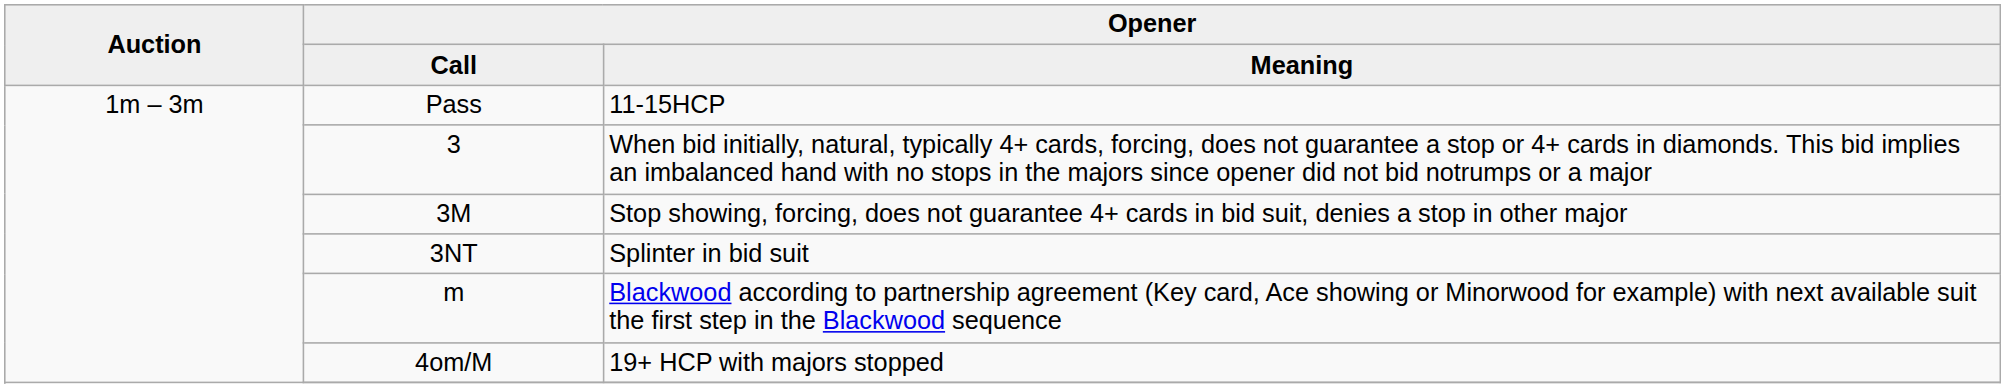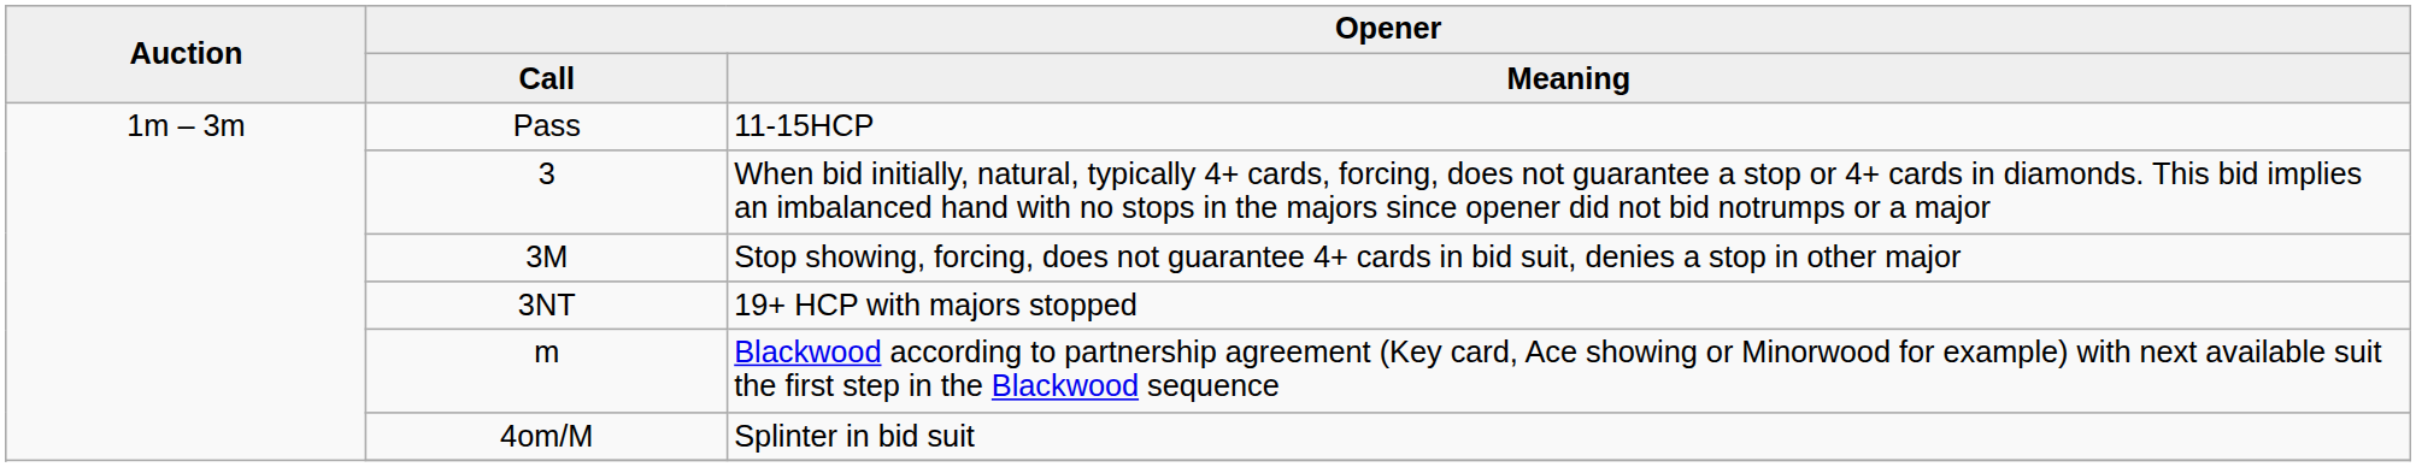 <table class="wikitable" width=100%>
 <tr>
 <td rowspan=2 style="background: #EFEFEF" align=center width=15%><strong>Auction</strong></td>
 <td colspan="2" style="text-align: center; background: #EFEFEF" width=85%><strong>Opener</strong></td>
 </tr>
 <tr>
 <td style="text-align: center; background: #EFEFEF" width=15%><strong>Call</strong></td>
 <td style="text-align: center; background: #EFEFEF" width=85%><strong>Meaning</strong></td>
 </tr>
 <tr align="left" valign="top">
 <td rowspan="7" align=center>1m – 3m</td>
 <td align=center>Pass</td>
 <td>11-15HCP</td>
 </tr>
 <tr>
 <td valign=top align=center>3</td>
 <td>When  bid initially, natural, typically 4+ cards, forcing, does not guarantee a stop or 4+ cards in diamonds.  This bid implies an imbalanced hand with no stops in the majors since opener did not bid notrumps or a major</td>
 </tr>
 <tr>
 <td valign=top align=center>3M</td>
 <td>Stop showing, forcing, does not guarantee 4+ cards in bid suit, denies a stop in other major</td>
 </tr>
 <tr>
 <td valign=top align=center>3NT</td>
-<td>Splinter in bid suit</td>
+<td>19+ HCP with majors stopped</td>
 </tr>
 <tr>
 <td valign=top align=center>m</td>
 <td><a href='#'>Blackwood</a> according to partnership agreement (Key card, Ace showing or Minorwood for example) with next available suit the first step in the <a href='#'>Blackwood</a> sequence</td>
 </tr>
 <tr>
 <td valign=top align=center>4om/M</td>
-<td>19+ HCP with majors stopped</td>
+<td>Splinter in bid suit</td>
 </tr>
 <tr>
 </tr>
 </table>
